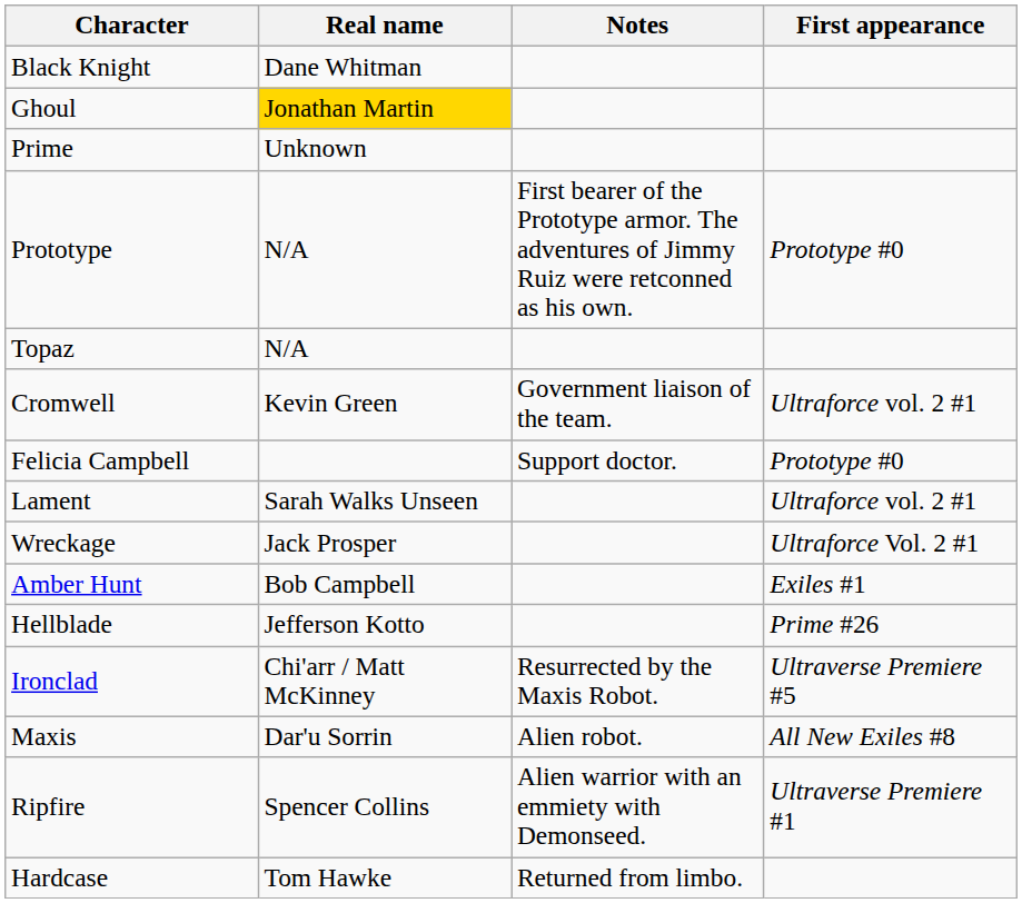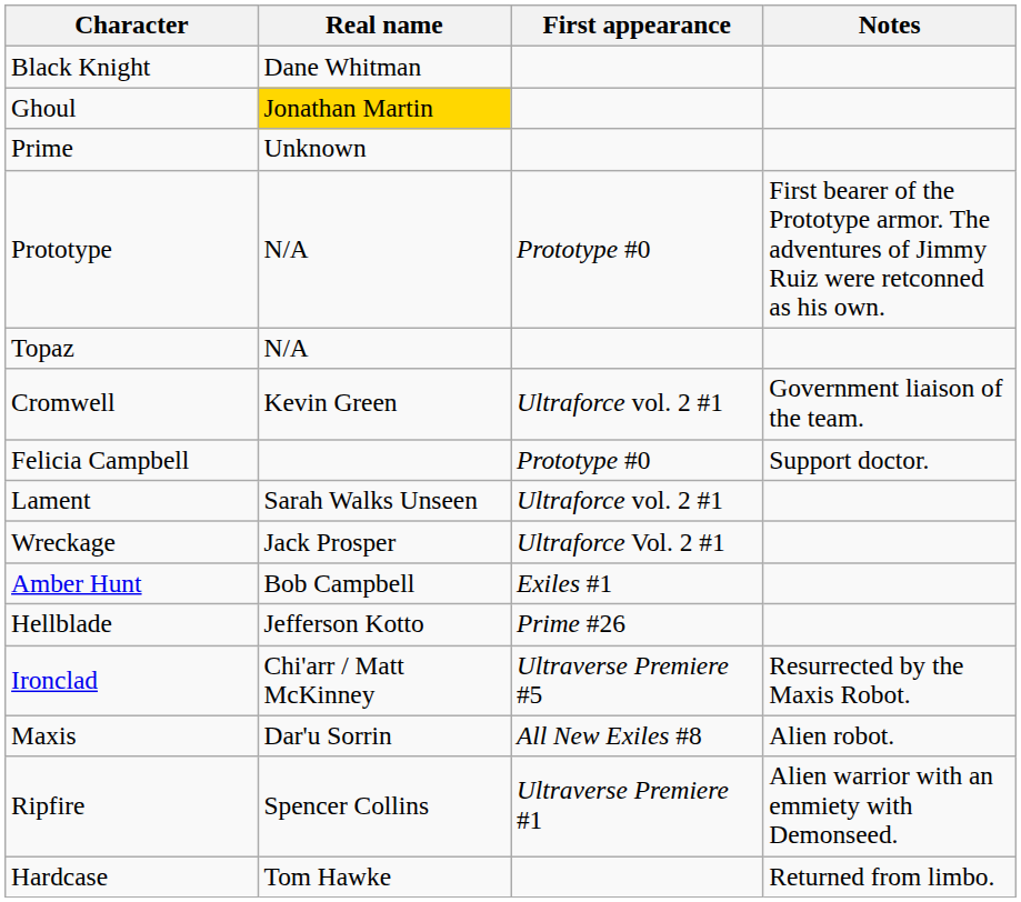 <table class="wikitable" style="width:100%;">
 <tr>
 <th style="width:25%;">Character</th>
 <th style="width:25%;">Real name</th>
+<th style="width:25%;">First appearance</th>
 <th style="width:25%;">Notes</th>
-<th style="width:25%;">First appearance</th>
 </tr>
 <tr>
 <td>Black Knight</td>
 <td>Dane Whitman</td>
 <td></td>
 <td></td>
 </tr>
 <tr>
 <td>Ghoul</td>
 <td style="background: gold;">Jonathan Martin</td>
 <td></td>
 <td></td>
 </tr>
 <tr>
 <td>Prime</td>
 <td>Unknown</td>
 <td></td>
 <td></td>
 </tr>
 <tr>
 <td>Prototype</td>
 <td>N/A</td>
+<td><em>Prototype</em> #0</td>
 <td>First bearer of the Prototype armor. The adventures of Jimmy Ruiz were retconned as his own.</td>
-<td><em>Prototype</em> #0</td>
 </tr>
 <tr>
 <td>Topaz</td>
 <td>N/A</td>
 <td></td>
 <td></td>
 </tr>
 <tr>
 <td>Cromwell</td>
 <td>Kevin Green</td>
+<td><em>Ultraforce</em> vol. 2 #1</td>
 <td>Government liaison of the team.</td>
-<td><em>Ultraforce</em> vol. 2 #1</td>
 </tr>
 <tr>
 <td>Felicia Campbell</td>
 <td></td>
+<td><em>Prototype</em> #0</td>
 <td>Support doctor.</td>
-<td><em>Prototype</em> #0</td>
 </tr>
 <tr>
 <td>Lament</td>
 <td>Sarah Walks Unseen</td>
+<td><em>Ultraforce</em> vol. 2 #1</td>
 <td></td>
-<td><em>Ultraforce</em> vol. 2 #1</td>
 </tr>
 <tr>
 <td>Wreckage</td>
 <td>Jack Prosper</td>
+<td><em>Ultraforce</em> Vol. 2 #1</td>
 <td></td>
-<td><em>Ultraforce</em> Vol. 2 #1</td>
 </tr>
 <tr>
 <td><a href='#'>Amber Hunt</a></td>
 <td>Bob Campbell</td>
+<td><em>Exiles</em> #1</td>
 <td></td>
-<td><em>Exiles</em> #1</td>
 </tr>
 <tr>
 <td>Hellblade</td>
 <td>Jefferson Kotto</td>
+<td><em>Prime</em> #26</td>
 <td></td>
-<td><em>Prime</em> #26</td>
 </tr>
 <tr>
 <td><a href='#'>Ironclad</a></td>
 <td>Chi'arr / Matt McKinney</td>
+<td><em>Ultraverse Premiere</em> #5</td>
 <td>Resurrected by the Maxis Robot.</td>
-<td><em>Ultraverse Premiere</em> #5</td>
 </tr>
 <tr>
 <td>Maxis</td>
 <td>Dar'u Sorrin</td>
+<td><em>All New Exiles</em> #8</td>
 <td>Alien robot.</td>
-<td><em>All New Exiles</em> #8</td>
 </tr>
 <tr>
 <td>Ripfire</td>
 <td>Spencer Collins</td>
+<td><em>Ultraverse Premiere</em> #1</td>
 <td>Alien warrior with an emmiety with Demonseed.</td>
-<td><em>Ultraverse Premiere</em> #1</td>
 </tr>
 <tr>
 <td>Hardcase</td>
 <td>Tom Hawke</td>
+<td></td>
 <td>Returned from limbo.</td>
-<td></td>
 </tr>
 </table>
